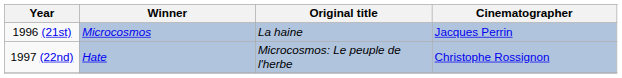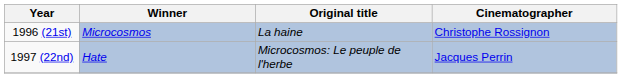 <table class="wikitable" width="95%" cellpadding="5">
 <tr>
 <th width="100"><strong>Year</strong></th>
 <th width="300"><strong>Winner</strong></th>
 <th width="300"><strong>Original title</strong></th>
 <th width="300"><strong>Cinematographer</strong></th>
 </tr>
 <tr>
 <td style="text-align:center;">1996 <a href='#'>(21st)</a></td>
 <td style="background:#B0C4DE;"><em><a href='#'>Microcosmos</a></em></td>
 <td style="background:#B0C4DE;"><em>La haine</em></td>
-<td style="background:#B0C4DE;"><a href='#'>Jacques Perrin</a></td>
+<td style="background:#B0C4DE;"><a href='#'>Christophe Rossignon</a></td>
 </tr>
 <tr>
 <td style="text-align:center;">1997 <a href='#'>(22nd)</a></td>
 <td style="background:#B0C4DE;"><em><a href='#'>Hate</a></em></td>
 <td style="background:#B0C4DE;"><em>Microcosmos: Le peuple de l'herbe</em></td>
-<td style="background:#B0C4DE;"><a href='#'>Christophe Rossignon</a></td>
+<td style="background:#B0C4DE;"><a href='#'>Jacques Perrin</a></td>
 </tr>
 <tr>
 </tr>
 </table>
